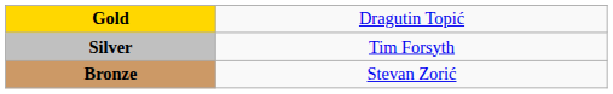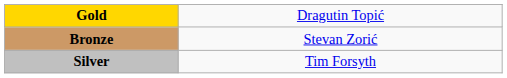 <table class="wikitable" style="text-align:center; " width="35%">
 <tr>
 <td bgcolor="gold"><strong>Gold</strong></td>
 <td><a href='#'>Dragutin Topić</a><br>  <small><em></em></small></td>
 </tr>
 <tr>
+<td bgcolor="CC9966"><strong>Bronze</strong></td>
+<td><a href='#'>Stevan Zorić</a><br>  <small><em></em></small></td>
+</tr>
+<tr>
 <td bgcolor="silver"><strong>Silver</strong></td>
 <td><a href='#'>Tim Forsyth</a><br>  <small><em></em></small></td>
 </tr>
-<tr>
-<td bgcolor="CC9966"><strong>Bronze</strong></td>
-<td><a href='#'>Stevan Zorić</a><br>  <small><em></em></small></td>
-</tr>
 </table>
